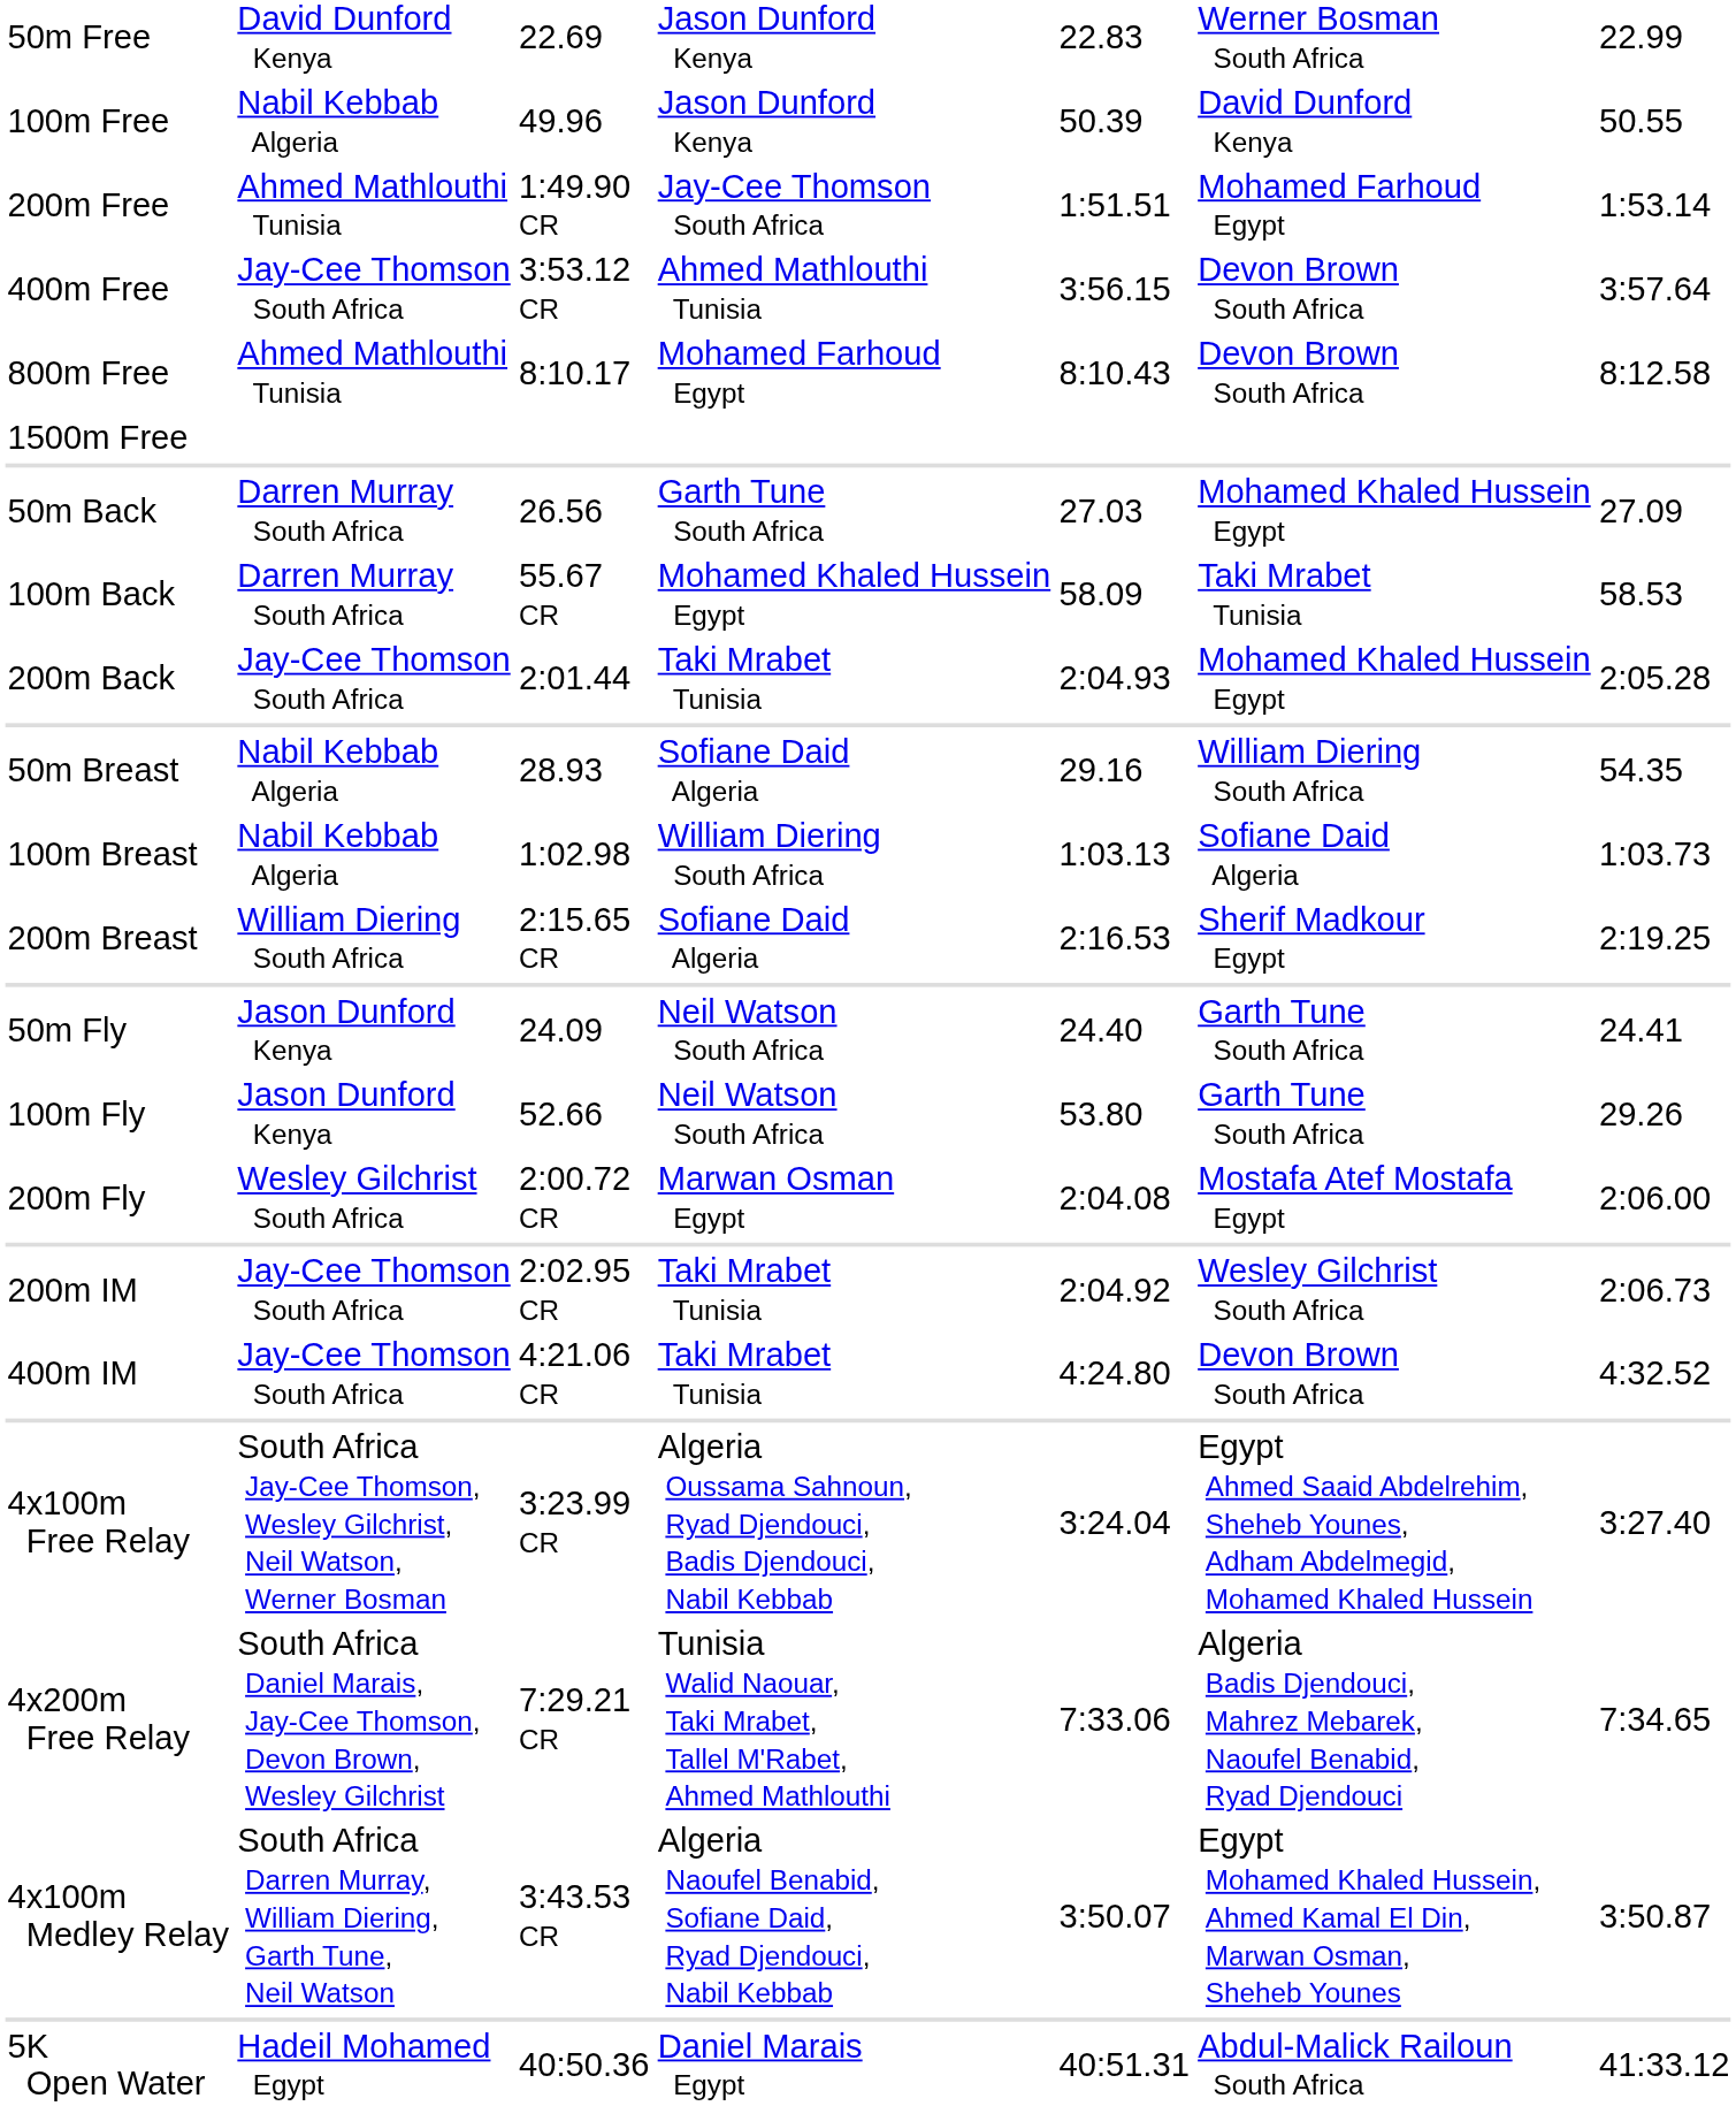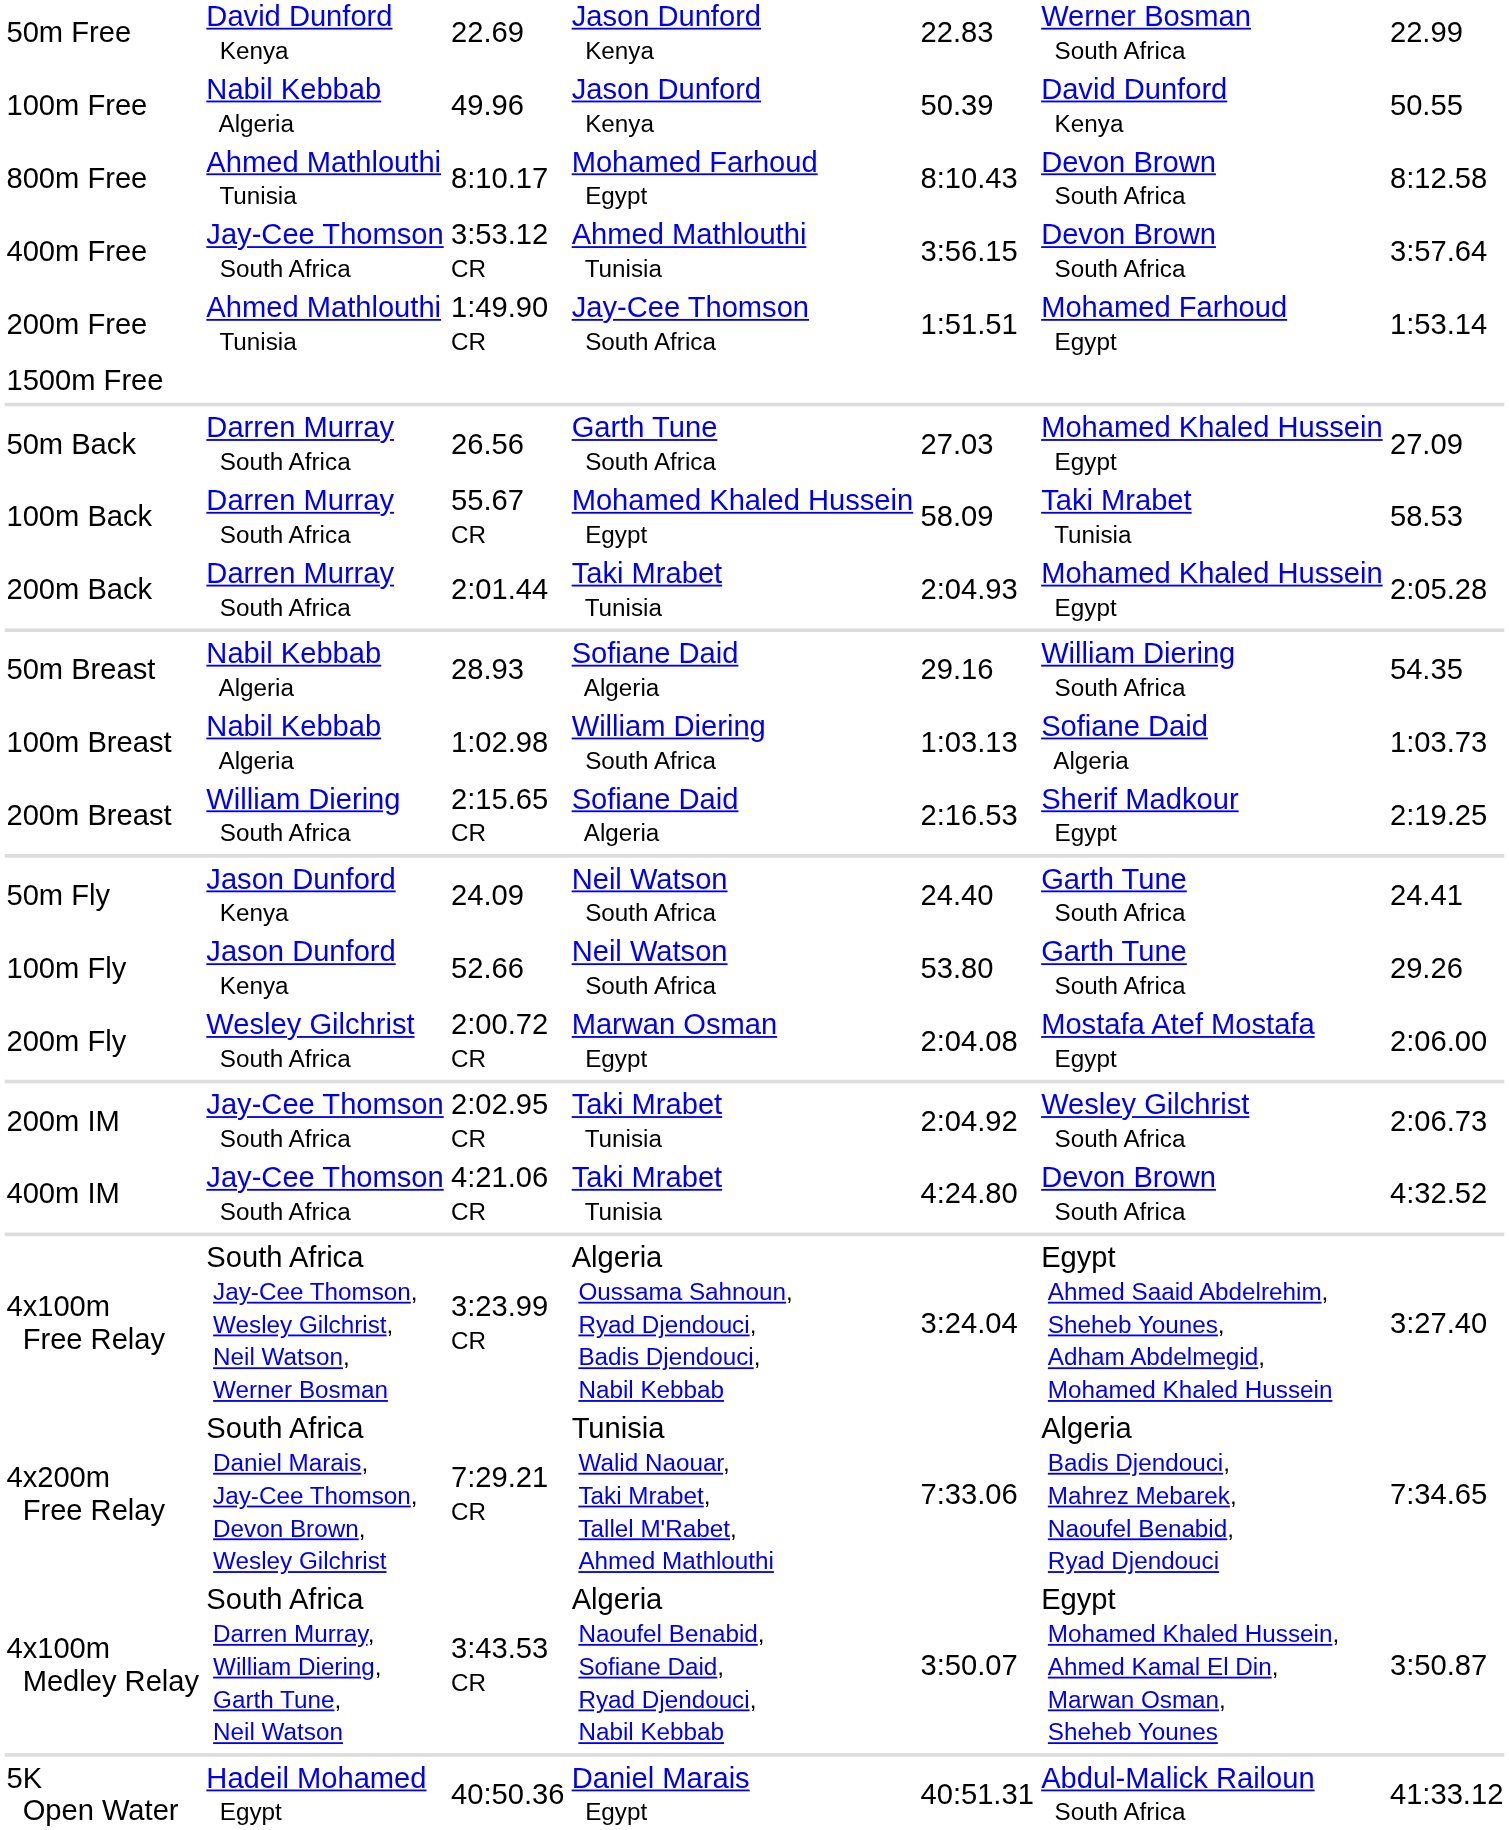 <table>
 <tr>
 <td>50m Free</td>
 <td><a href='#'>David Dunford</a> <small><br>    Kenya </small></td>
 <td>22.69</td>
 <td><a href='#'>Jason Dunford</a> <small><br>    Kenya </small></td>
 <td>22.83</td>
 <td><a href='#'>Werner Bosman</a> <small><br>    South Africa </small></td>
 <td>22.99</td>
 </tr>
 <tr>
 <td>100m Free</td>
 <td><a href='#'>Nabil Kebbab</a> <small><br>    Algeria </small></td>
 <td>49.96</td>
 <td><a href='#'>Jason Dunford</a> <small><br>    Kenya </small></td>
 <td>50.39</td>
 <td><a href='#'>David Dunford</a> <small><br>    Kenya </small></td>
 <td>50.55</td>
 </tr>
 <tr>
-<td>200m Free</td>
+<td>800m Free</td>
 <td><a href='#'>Ahmed Mathlouthi</a> <small><br>    Tunisia </small></td>
-<td>1:49.90 <small><br> CR</small></td>
-<td><a href='#'>Jay-Cee Thomson</a> <small><br>    South Africa </small></td>
-<td>1:51.51</td>
+<td>8:10.17</td>
 <td><a href='#'>Mohamed Farhoud</a> <small><br>    Egypt </small></td>
-<td>1:53.14</td>
+<td>8:10.43</td>
+<td><a href='#'>Devon Brown</a> <small><br>    South Africa </small></td>
+<td>8:12.58</td>
 </tr>
 <tr>
 <td>400m Free</td>
 <td><a href='#'>Jay-Cee Thomson</a> <small><br>    South Africa </small></td>
 <td>3:53.12 <small><br> CR</small></td>
 <td><a href='#'>Ahmed Mathlouthi</a> <small><br>    Tunisia </small></td>
 <td>3:56.15</td>
 <td><a href='#'>Devon Brown</a> <small><br>    South Africa </small></td>
 <td>3:57.64</td>
 </tr>
 <tr>
-<td>800m Free</td>
+<td>200m Free</td>
 <td><a href='#'>Ahmed Mathlouthi</a> <small><br>    Tunisia </small></td>
-<td>8:10.17</td>
+<td>1:49.90 <small><br> CR</small></td>
+<td><a href='#'>Jay-Cee Thomson</a> <small><br>    South Africa </small></td>
+<td>1:51.51</td>
 <td><a href='#'>Mohamed Farhoud</a> <small><br>    Egypt </small></td>
-<td>8:10.43</td>
-<td><a href='#'>Devon Brown</a> <small><br>    South Africa </small></td>
-<td>8:12.58</td>
+<td>1:53.14</td>
 </tr>
 <tr>
 <td>1500m Free</td>
 <td></td>
 <td></td>
 <td></td>
 <td></td>
 <td></td>
 <td></td>
 </tr>
 <tr bgcolor=#DDDDDD>
 <td colspan=7></td>
 </tr>
 <tr>
 <td>50m Back</td>
 <td><a href='#'>Darren Murray</a> <small><br>    South Africa </small></td>
 <td>26.56</td>
 <td><a href='#'>Garth Tune</a> <small><br>    South Africa </small></td>
 <td>27.03</td>
 <td><a href='#'>Mohamed Khaled Hussein</a> <small><br>    Egypt </small></td>
 <td>27.09</td>
 </tr>
 <tr>
 <td>100m Back</td>
 <td><a href='#'>Darren Murray</a> <small><br>    South Africa </small></td>
 <td>55.67 <small><br> CR</small></td>
 <td><a href='#'>Mohamed Khaled Hussein</a> <small><br>    Egypt </small></td>
 <td>58.09</td>
 <td><a href='#'>Taki Mrabet</a> <small><br>    Tunisia </small></td>
 <td>58.53</td>
 </tr>
 <tr>
 <td>200m Back</td>
-<td><a href='#'>Jay-Cee Thomson</a> <small><br>    South Africa </small></td>
+<td><a href='#'>Darren Murray</a> <small><br>    South Africa </small></td>
 <td>2:01.44</td>
 <td><a href='#'>Taki Mrabet</a> <small><br>    Tunisia </small></td>
 <td>2:04.93</td>
 <td><a href='#'>Mohamed Khaled Hussein</a> <small><br>    Egypt </small></td>
 <td>2:05.28</td>
 </tr>
 <tr bgcolor=#DDDDDD>
 <td colspan=7></td>
 </tr>
 <tr>
 <td>50m Breast</td>
 <td><a href='#'>Nabil Kebbab</a> <small><br>    Algeria </small></td>
 <td>28.93</td>
 <td><a href='#'>Sofiane Daid</a> <small><br>    Algeria </small></td>
 <td>29.16</td>
 <td><a href='#'>William Diering</a> <small><br>    South Africa </small></td>
 <td>54.35</td>
 </tr>
 <tr>
 <td>100m Breast</td>
 <td><a href='#'>Nabil Kebbab</a> <small><br>    Algeria </small></td>
 <td>1:02.98</td>
 <td><a href='#'>William Diering</a> <small><br>    South Africa </small></td>
 <td>1:03.13</td>
 <td><a href='#'>Sofiane Daid</a> <small><br>    Algeria </small></td>
 <td>1:03.73</td>
 </tr>
 <tr>
 <td>200m Breast</td>
 <td><a href='#'>William Diering</a> <small><br>    South Africa </small></td>
 <td>2:15.65 <small><br> CR</small></td>
 <td><a href='#'>Sofiane Daid</a> <small><br>    Algeria </small></td>
 <td>2:16.53</td>
 <td><a href='#'>Sherif Madkour</a> <small><br>    Egypt </small></td>
 <td>2:19.25</td>
 </tr>
 <tr bgcolor=#DDDDDD>
 <td colspan=7></td>
 </tr>
 <tr>
 <td>50m Fly</td>
 <td><a href='#'>Jason Dunford</a> <small><br>    Kenya </small></td>
 <td>24.09</td>
 <td><a href='#'>Neil Watson</a> <small><br>    South Africa </small></td>
 <td>24.40</td>
 <td><a href='#'>Garth Tune</a> <small><br>    South Africa </small></td>
 <td>24.41</td>
 </tr>
 <tr>
 <td>100m Fly</td>
 <td><a href='#'>Jason Dunford</a> <small><br>    Kenya </small></td>
 <td>52.66</td>
 <td><a href='#'>Neil Watson</a> <small><br>    South Africa </small></td>
 <td>53.80</td>
 <td><a href='#'>Garth Tune</a> <small><br>    South Africa </small></td>
 <td>29.26</td>
 </tr>
 <tr>
 <td>200m Fly</td>
 <td><a href='#'>Wesley Gilchrist</a> <small><br>    South Africa </small></td>
 <td>2:00.72 <small><br> CR</small></td>
 <td><a href='#'>Marwan Osman</a> <small><br>    Egypt </small></td>
 <td>2:04.08</td>
 <td><a href='#'>Mostafa Atef Mostafa</a> <small><br>    Egypt </small></td>
 <td>2:06.00</td>
 </tr>
 <tr bgcolor=#DDDDDD>
 <td colspan=7></td>
 </tr>
 <tr>
 <td>200m IM</td>
 <td><a href='#'>Jay-Cee Thomson</a> <small><br>    South Africa </small></td>
 <td>2:02.95 <small><br> CR</small></td>
 <td><a href='#'>Taki Mrabet</a> <small><br>    Tunisia </small></td>
 <td>2:04.92</td>
 <td><a href='#'>Wesley Gilchrist</a> <small><br>    South Africa </small></td>
 <td>2:06.73</td>
 </tr>
 <tr>
 <td>400m IM</td>
 <td><a href='#'>Jay-Cee Thomson</a> <small><br>    South Africa </small></td>
 <td>4:21.06 <small><br> CR</small></td>
 <td><a href='#'>Taki Mrabet</a> <small><br>    Tunisia </small></td>
 <td>4:24.80</td>
 <td><a href='#'>Devon Brown</a> <small><br>    South Africa </small></td>
 <td>4:32.52</td>
 </tr>
 <tr bgcolor=#DDDDDD>
 <td colspan=7></td>
 </tr>
 <tr>
 <td>4x100m <br>  Free Relay</td>
 <td> South Africa <small><br>  <a href='#'>Jay-Cee Thomson</a>, <br>  <a href='#'>Wesley Gilchrist</a>, <br>  <a href='#'>Neil Watson</a>, <br>  <a href='#'>Werner Bosman</a> </small></td>
 <td>3:23.99 <small><br> CR</small></td>
 <td> Algeria <small><br>  <a href='#'>Oussama Sahnoun</a>, <br>  <a href='#'>Ryad Djendouci</a>, <br>  <a href='#'>Badis Djendouci</a>, <br>  <a href='#'>Nabil Kebbab</a> </small></td>
 <td>3:24.04</td>
 <td> Egypt <small><br>  <a href='#'>Ahmed Saaid Abdelrehim</a>, <br>  <a href='#'>Sheheb Younes</a>, <br>  <a href='#'>Adham Abdelmegid</a>, <br>  <a href='#'>Mohamed Khaled Hussein</a> </small></td>
 <td>3:27.40</td>
 </tr>
 <tr>
 <td>4x200m <br>  Free Relay</td>
 <td> South Africa <small><br>  <a href='#'>Daniel Marais</a>, <br>  <a href='#'>Jay-Cee Thomson</a>, <br>  <a href='#'>Devon Brown</a>, <br>  <a href='#'>Wesley Gilchrist</a> </small></td>
 <td>7:29.21 <small><br> CR</small></td>
 <td> Tunisia <small><br>  <a href='#'>Walid Naouar</a>, <br>  <a href='#'>Taki Mrabet</a>, <br>  <a href='#'>Tallel M'Rabet</a>, <br>  <a href='#'>Ahmed Mathlouthi</a> </small></td>
 <td>7:33.06</td>
 <td> Algeria <small><br>  <a href='#'>Badis Djendouci</a>, <br>  <a href='#'>Mahrez Mebarek</a>, <br>  <a href='#'>Naoufel Benabid</a>, <br>  <a href='#'>Ryad Djendouci</a> </small></td>
 <td>7:34.65</td>
 </tr>
 <tr>
 <td>4x100m <br>  Medley Relay</td>
 <td> South Africa <small><br>  <a href='#'>Darren Murray</a>, <br>  <a href='#'>William Diering</a>, <br>  <a href='#'>Garth Tune</a>, <br>  <a href='#'>Neil Watson</a> </small></td>
 <td>3:43.53 <small><br> CR</small></td>
 <td> Algeria <small><br>  <a href='#'>Naoufel Benabid</a>, <br>  <a href='#'>Sofiane Daid</a>, <br>  <a href='#'>Ryad Djendouci</a>, <br>  <a href='#'>Nabil Kebbab</a> </small></td>
 <td>3:50.07</td>
 <td> Egypt <small><br>  <a href='#'>Mohamed Khaled Hussein</a>, <br>  <a href='#'>Ahmed Kamal El Din</a>, <br>  <a href='#'>Marwan Osman</a>, <br>  <a href='#'>Sheheb Younes</a> </small></td>
 <td>3:50.87</td>
 </tr>
 <tr bgcolor=#DDDDDD>
 <td colspan=7></td>
 </tr>
 <tr>
 <td>5K <br>  Open Water</td>
 <td><a href='#'>Hadeil Mohamed</a> <small><br>    Egypt </small></td>
 <td>40:50.36</td>
 <td><a href='#'>Daniel Marais</a> <small><br>    Egypt </small></td>
 <td>40:51.31</td>
 <td><a href='#'>Abdul-Malick Railoun</a> <small><br>    South Africa </small></td>
 <td>41:33.12</td>
 </tr>
 <tr>
 </tr>
 </table>
